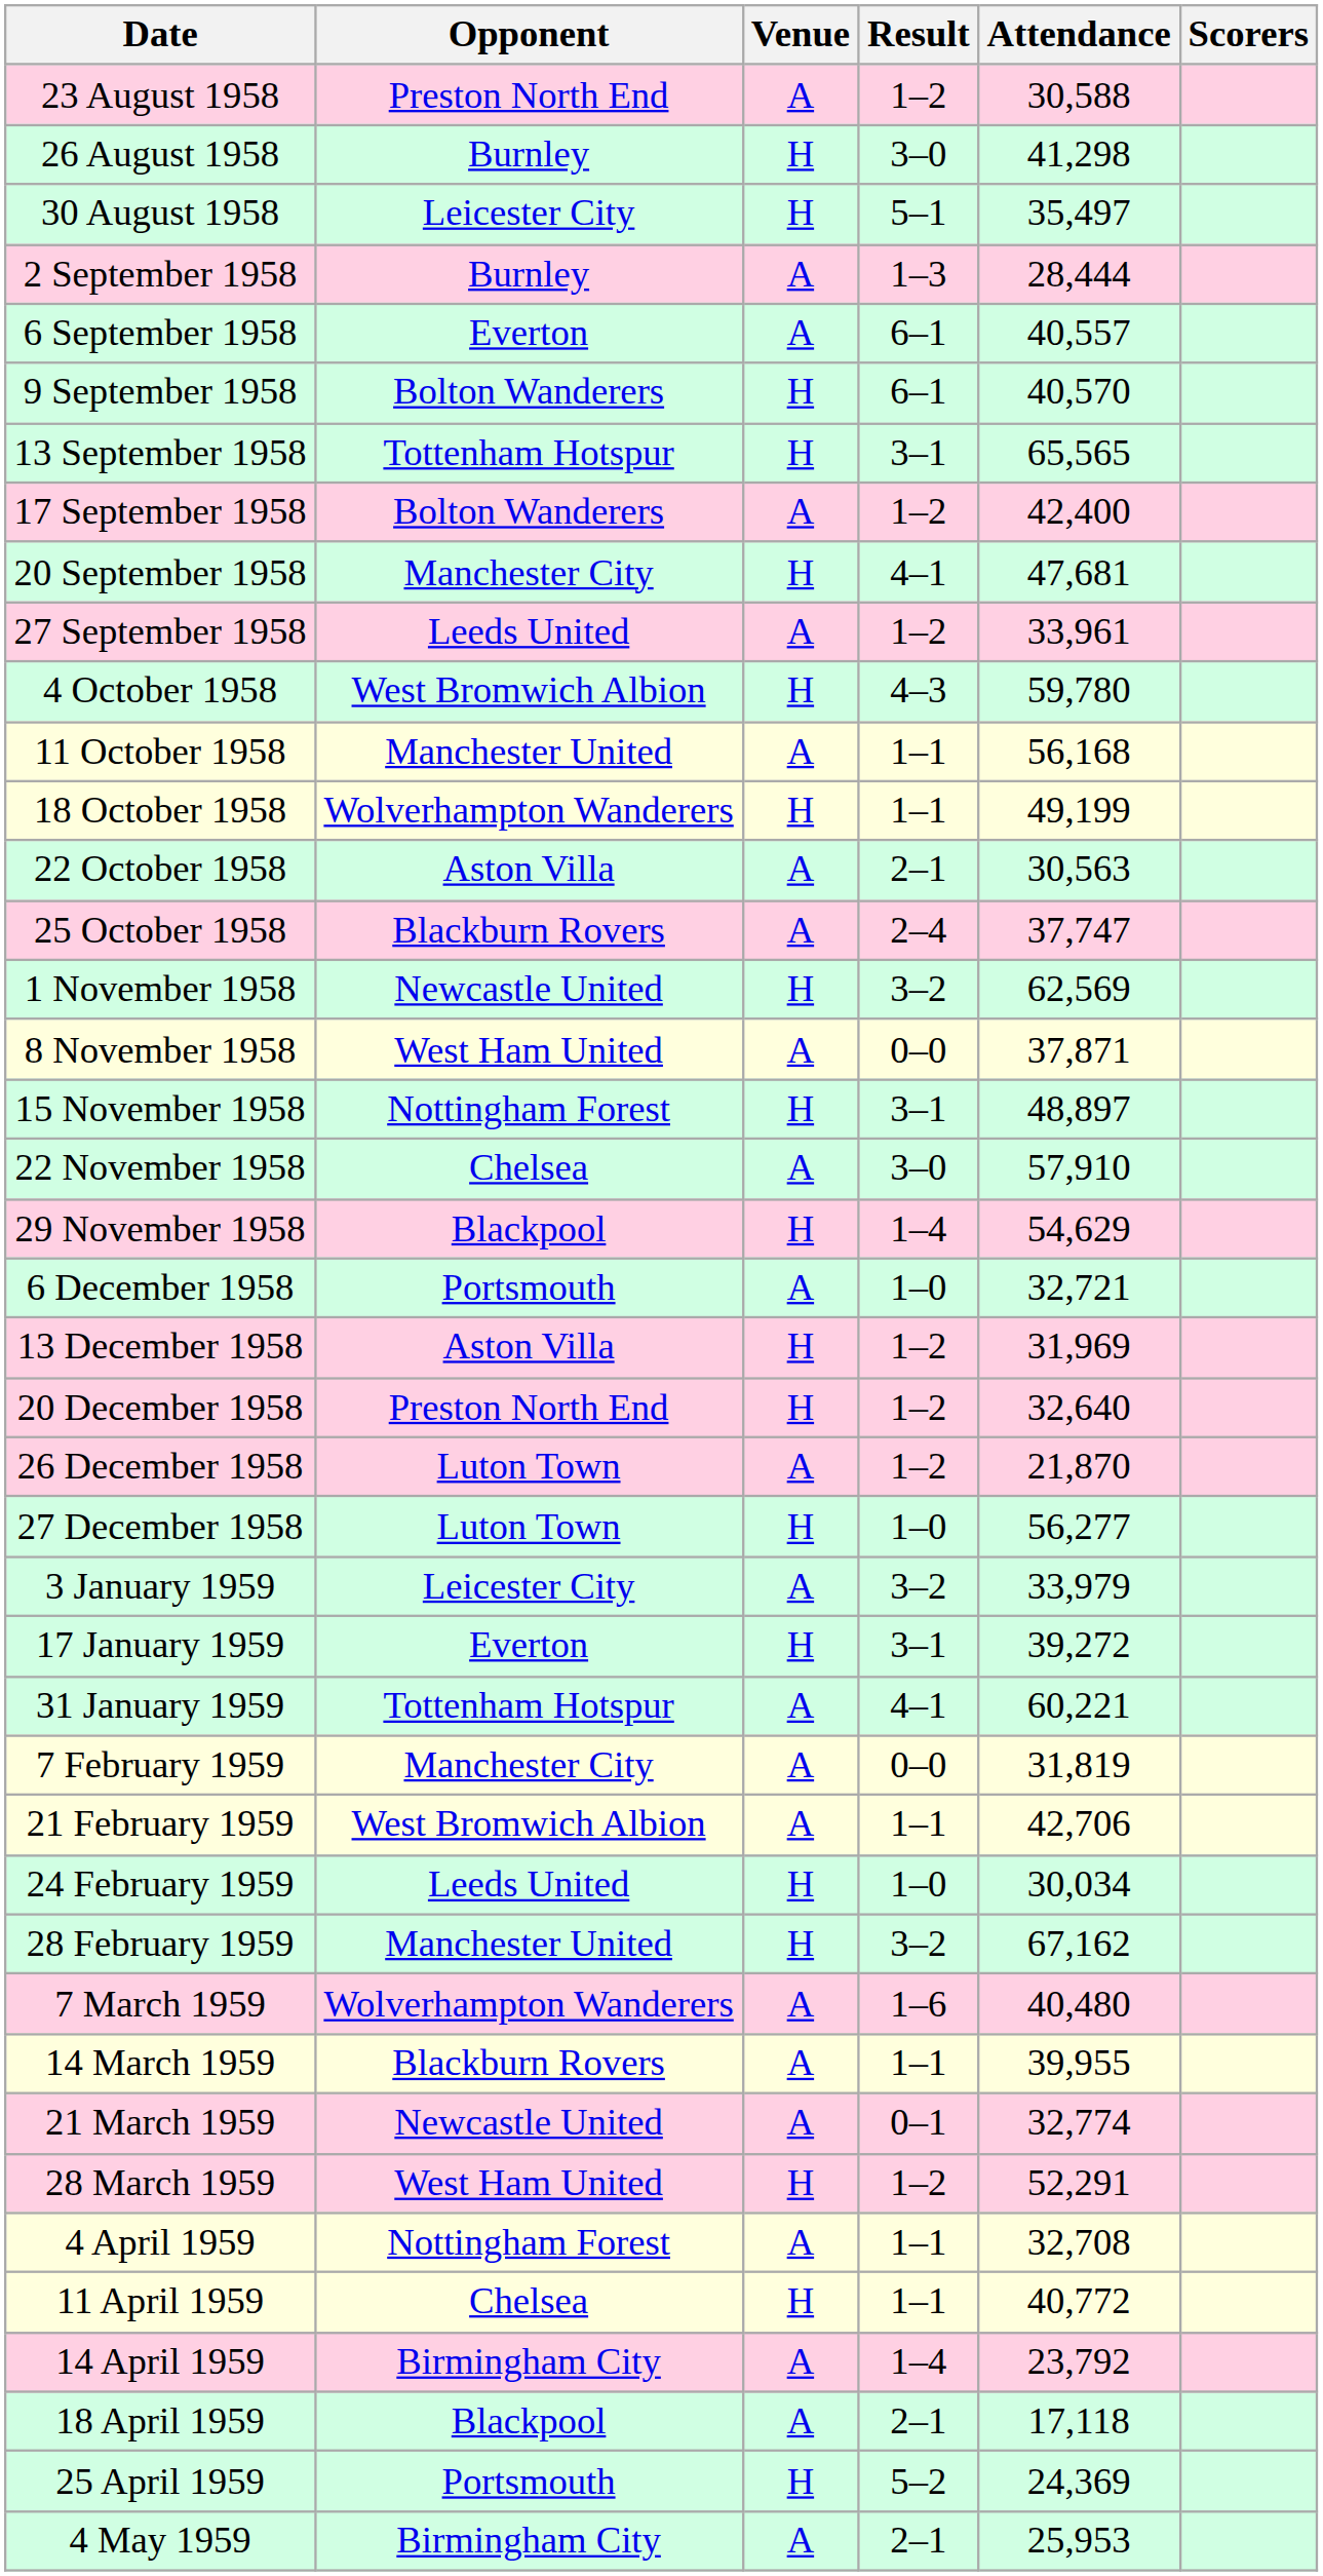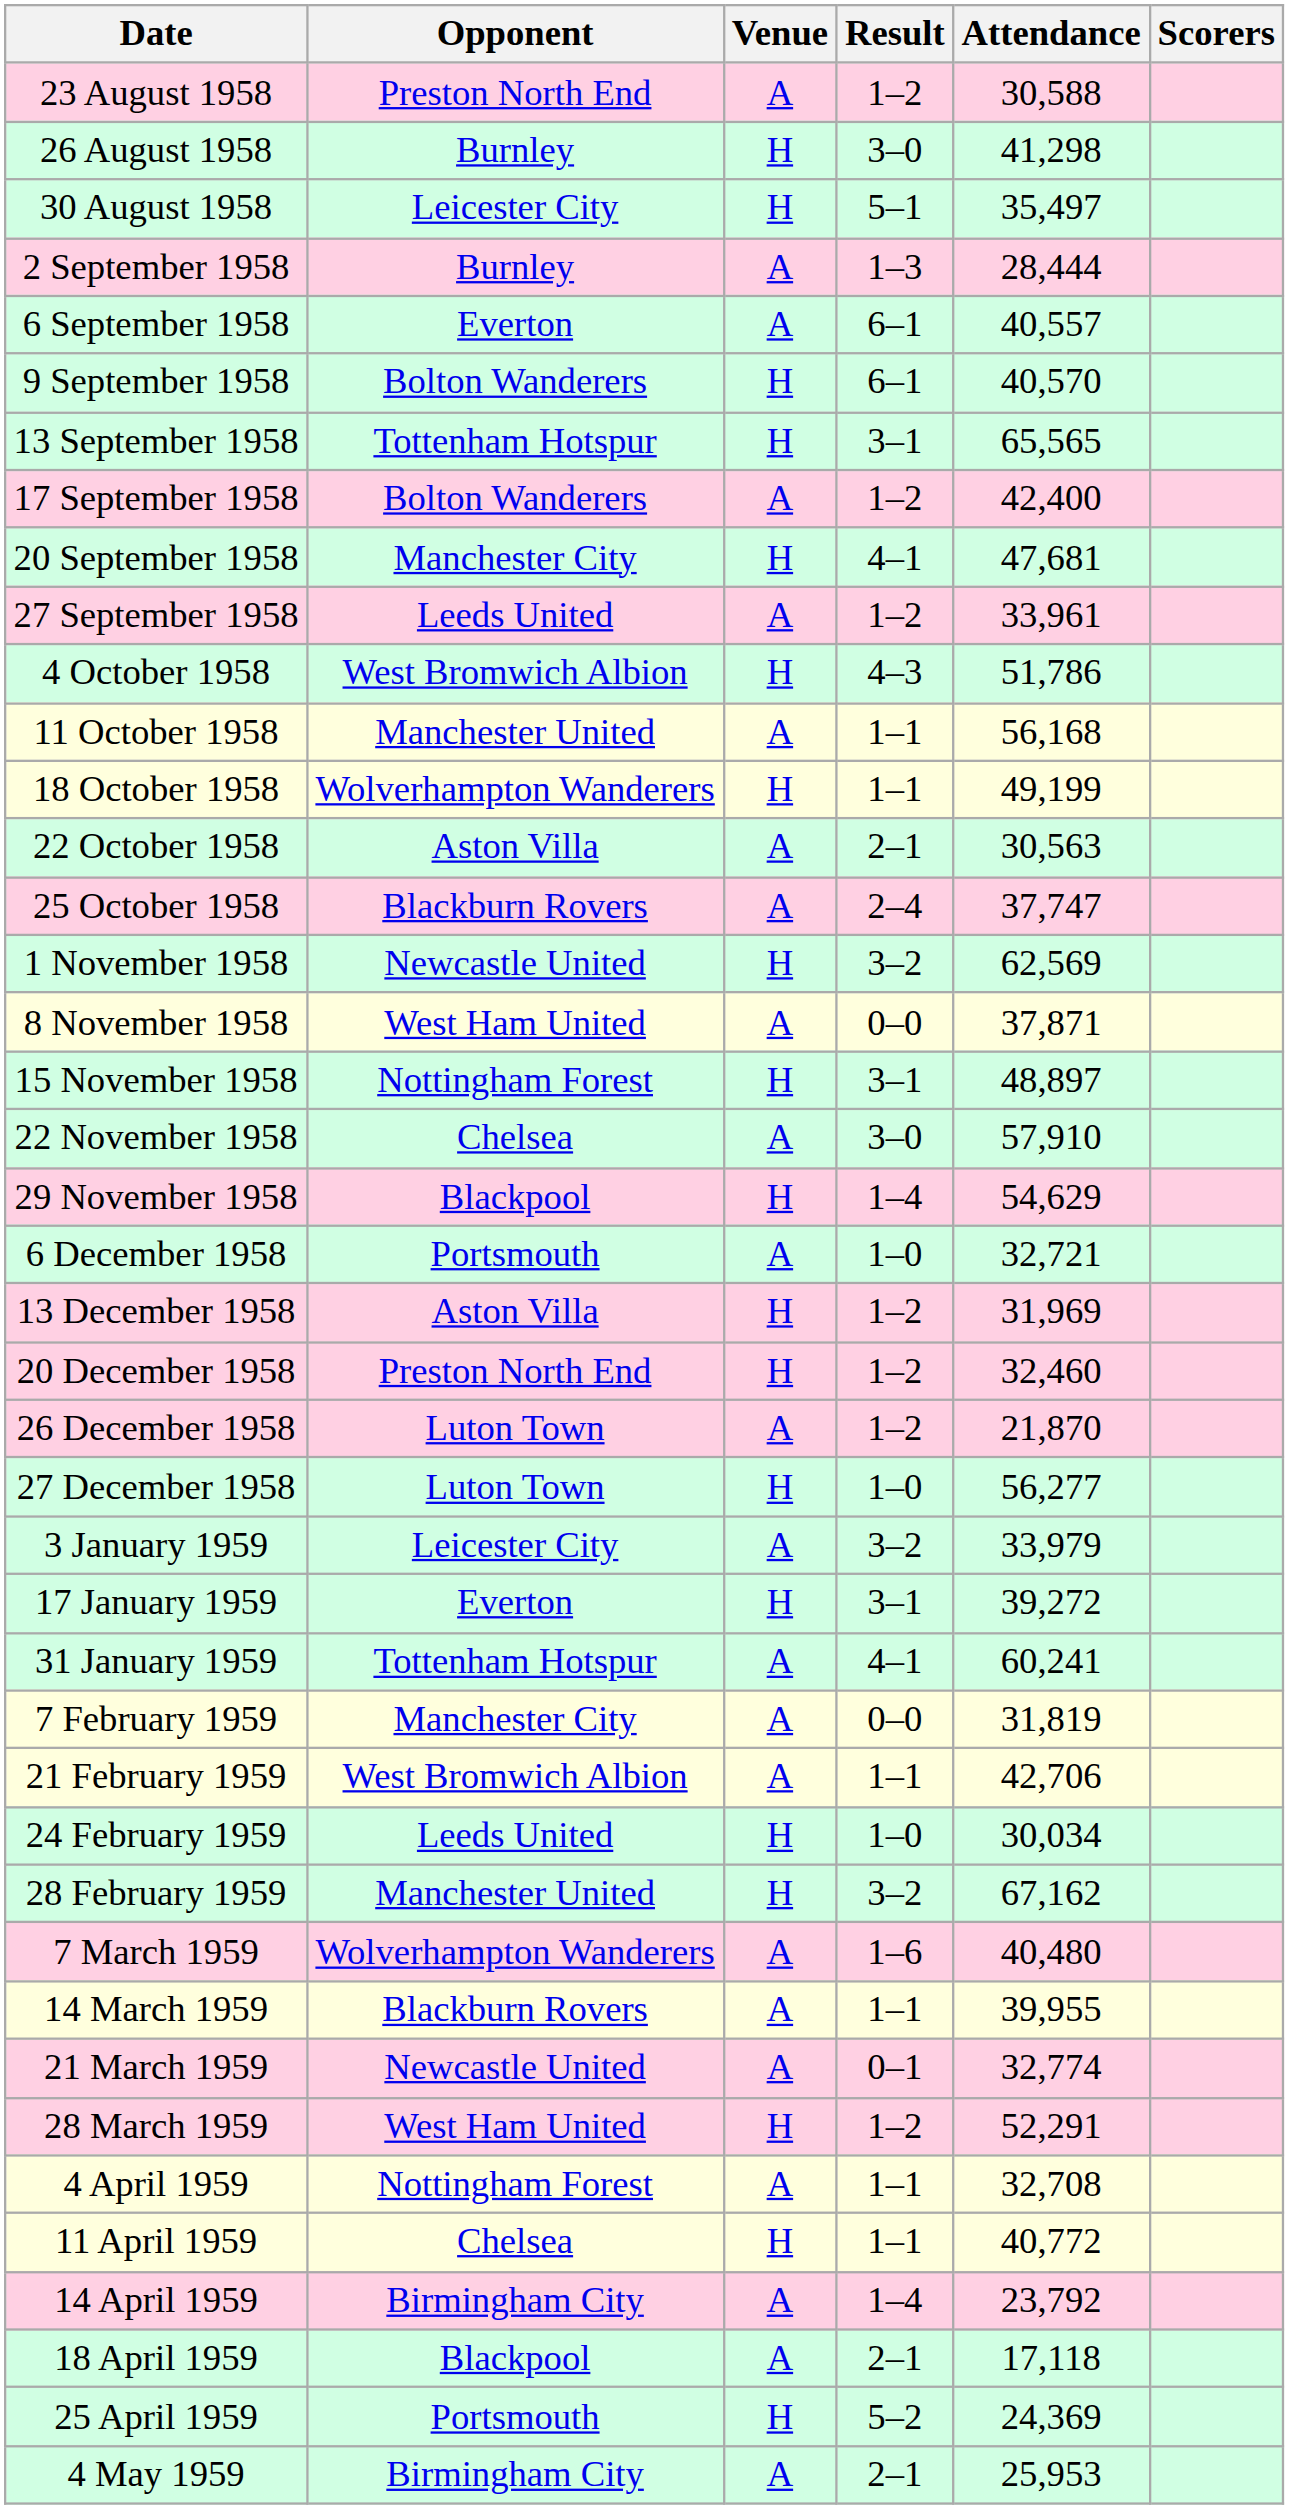 <table class="wikitable sortable" style="text-align:center;">
 <tr>
 <th>Date</th>
 <th>Opponent</th>
 <th>Venue</th>
 <th>Result</th>
 <th>Attendance</th>
 <th>Scorers</th>
 </tr>
 <tr style="background:#ffd0e3;">
 <td>23 August 1958</td>
 <td><a href='#'>Preston North End</a></td>
 <td><a href='#'>A</a></td>
 <td>1–2</td>
 <td>30,588</td>
 <td></td>
 </tr>
 <tr style="background:#d0ffe3;">
 <td>26 August 1958</td>
 <td><a href='#'>Burnley</a></td>
 <td><a href='#'>H</a></td>
 <td>3–0</td>
 <td>41,298</td>
 <td></td>
 </tr>
 <tr style="background:#d0ffe3;">
 <td>30 August 1958</td>
 <td><a href='#'>Leicester City</a></td>
 <td><a href='#'>H</a></td>
 <td>5–1</td>
 <td>35,497</td>
 <td></td>
 </tr>
 <tr style="background:#ffd0e3;">
 <td>2 September 1958</td>
 <td><a href='#'>Burnley</a></td>
 <td><a href='#'>A</a></td>
 <td>1–3</td>
 <td>28,444</td>
 <td></td>
 </tr>
 <tr style="background:#d0ffe3;">
 <td>6 September 1958</td>
 <td><a href='#'>Everton</a></td>
 <td><a href='#'>A</a></td>
 <td>6–1</td>
 <td>40,557</td>
 <td></td>
 </tr>
 <tr style="background:#d0ffe3;">
 <td>9 September 1958</td>
 <td><a href='#'>Bolton Wanderers</a></td>
 <td><a href='#'>H</a></td>
 <td>6–1</td>
 <td>40,570</td>
 <td></td>
 </tr>
 <tr style="background:#d0ffe3;">
 <td>13 September 1958</td>
 <td><a href='#'>Tottenham Hotspur</a></td>
 <td><a href='#'>H</a></td>
 <td>3–1</td>
 <td>65,565</td>
 <td></td>
 </tr>
 <tr style="background:#ffd0e3;">
 <td>17 September 1958</td>
 <td><a href='#'>Bolton Wanderers</a></td>
 <td><a href='#'>A</a></td>
 <td>1–2</td>
 <td>42,400</td>
 <td></td>
 </tr>
 <tr style="background:#d0ffe3;">
 <td>20 September 1958</td>
 <td><a href='#'>Manchester City</a></td>
 <td><a href='#'>H</a></td>
 <td>4–1</td>
 <td>47,681</td>
 <td></td>
 </tr>
 <tr style="background:#ffd0e3;">
 <td>27 September 1958</td>
 <td><a href='#'>Leeds United</a></td>
 <td><a href='#'>A</a></td>
 <td>1–2</td>
 <td>33,961</td>
 <td></td>
 </tr>
 <tr style="background:#d0ffe3;">
 <td>4 October 1958</td>
 <td><a href='#'>West Bromwich Albion</a></td>
 <td><a href='#'>H</a></td>
 <td>4–3</td>
-<td>59,780</td>
+<td>51,786</td>
 <td></td>
 </tr>
 <tr style="background:#ffffdd;">
 <td>11 October 1958</td>
 <td><a href='#'>Manchester United</a></td>
 <td><a href='#'>A</a></td>
 <td>1–1</td>
 <td>56,168</td>
 <td></td>
 </tr>
 <tr style="background:#ffffdd;">
 <td>18 October 1958</td>
 <td><a href='#'>Wolverhampton Wanderers</a></td>
 <td><a href='#'>H</a></td>
 <td>1–1</td>
 <td>49,199</td>
 <td></td>
 </tr>
 <tr style="background:#d0ffe3;">
 <td>22 October 1958</td>
 <td><a href='#'>Aston Villa</a></td>
 <td><a href='#'>A</a></td>
 <td>2–1</td>
 <td>30,563</td>
 <td></td>
 </tr>
 <tr style="background:#ffd0e3;">
 <td>25 October 1958</td>
 <td><a href='#'>Blackburn Rovers</a></td>
 <td><a href='#'>A</a></td>
 <td>2–4</td>
 <td>37,747</td>
 <td></td>
 </tr>
 <tr style="background:#d0ffe3;">
 <td>1 November 1958</td>
 <td><a href='#'>Newcastle United</a></td>
 <td><a href='#'>H</a></td>
 <td>3–2</td>
 <td>62,569</td>
 <td></td>
 </tr>
 <tr style="background:#ffffdd;">
 <td>8 November 1958</td>
 <td><a href='#'>West Ham United</a></td>
 <td><a href='#'>A</a></td>
 <td>0–0</td>
 <td>37,871</td>
 <td></td>
 </tr>
 <tr style="background:#d0ffe3;">
 <td>15 November 1958</td>
 <td><a href='#'>Nottingham Forest</a></td>
 <td><a href='#'>H</a></td>
 <td>3–1</td>
 <td>48,897</td>
 <td></td>
 </tr>
 <tr style="background:#d0ffe3;">
 <td>22 November 1958</td>
 <td><a href='#'>Chelsea</a></td>
 <td><a href='#'>A</a></td>
 <td>3–0</td>
 <td>57,910</td>
 <td></td>
 </tr>
 <tr style="background:#ffd0e3;">
 <td>29 November 1958</td>
 <td><a href='#'>Blackpool</a></td>
 <td><a href='#'>H</a></td>
 <td>1–4</td>
 <td>54,629</td>
 <td></td>
 </tr>
 <tr style="background:#d0ffe3;">
 <td>6 December 1958</td>
 <td><a href='#'>Portsmouth</a></td>
 <td><a href='#'>A</a></td>
 <td>1–0</td>
 <td>32,721</td>
 <td></td>
 </tr>
 <tr style="background:#ffd0e3;">
 <td>13 December 1958</td>
 <td><a href='#'>Aston Villa</a></td>
 <td><a href='#'>H</a></td>
 <td>1–2</td>
 <td>31,969</td>
 <td></td>
 </tr>
 <tr style="background:#ffd0e3;">
 <td>20 December 1958</td>
 <td><a href='#'>Preston North End</a></td>
 <td><a href='#'>H</a></td>
 <td>1–2</td>
-<td>32,640</td>
+<td>32,460</td>
 <td></td>
 </tr>
 <tr style="background:#ffd0e3;">
 <td>26 December 1958</td>
 <td><a href='#'>Luton Town</a></td>
 <td><a href='#'>A</a></td>
 <td>1–2</td>
 <td>21,870</td>
 <td></td>
 </tr>
 <tr style="background:#d0ffe3;">
 <td>27 December 1958</td>
 <td><a href='#'>Luton Town</a></td>
 <td><a href='#'>H</a></td>
 <td>1–0</td>
 <td>56,277</td>
 <td></td>
 </tr>
 <tr style="background:#d0ffe3;">
 <td>3 January 1959</td>
 <td><a href='#'>Leicester City</a></td>
 <td><a href='#'>A</a></td>
 <td>3–2</td>
 <td>33,979</td>
 <td></td>
 </tr>
 <tr style="background:#d0ffe3;">
 <td>17 January 1959</td>
 <td><a href='#'>Everton</a></td>
 <td><a href='#'>H</a></td>
 <td>3–1</td>
 <td>39,272</td>
 <td></td>
 </tr>
 <tr style="background:#d0ffe3;">
 <td>31 January 1959</td>
 <td><a href='#'>Tottenham Hotspur</a></td>
 <td><a href='#'>A</a></td>
 <td>4–1</td>
-<td>60,221</td>
+<td>60,241</td>
 <td></td>
 </tr>
 <tr style="background:#ffffdd;">
 <td>7 February 1959</td>
 <td><a href='#'>Manchester City</a></td>
 <td><a href='#'>A</a></td>
 <td>0–0</td>
 <td>31,819</td>
 <td></td>
 </tr>
 <tr style="background:#ffffdd;">
 <td>21 February 1959</td>
 <td><a href='#'>West Bromwich Albion</a></td>
 <td><a href='#'>A</a></td>
 <td>1–1</td>
 <td>42,706</td>
 <td></td>
 </tr>
 <tr style="background:#d0ffe3;">
 <td>24 February 1959</td>
 <td><a href='#'>Leeds United</a></td>
 <td><a href='#'>H</a></td>
 <td>1–0</td>
 <td>30,034</td>
 <td></td>
 </tr>
 <tr style="background:#d0ffe3;">
 <td>28 February 1959</td>
 <td><a href='#'>Manchester United</a></td>
 <td><a href='#'>H</a></td>
 <td>3–2</td>
 <td>67,162</td>
 <td></td>
 </tr>
 <tr style="background:#ffd0e3;">
 <td>7 March 1959</td>
 <td><a href='#'>Wolverhampton Wanderers</a></td>
 <td><a href='#'>A</a></td>
 <td>1–6</td>
 <td>40,480</td>
 <td></td>
 </tr>
 <tr style="background:#ffffdd;">
 <td>14 March 1959</td>
 <td><a href='#'>Blackburn Rovers</a></td>
 <td><a href='#'>A</a></td>
 <td>1–1</td>
 <td>39,955</td>
 <td></td>
 </tr>
 <tr style="background:#ffd0e3;">
 <td>21 March 1959</td>
 <td><a href='#'>Newcastle United</a></td>
 <td><a href='#'>A</a></td>
 <td>0–1</td>
 <td>32,774</td>
 <td></td>
 </tr>
 <tr style="background:#ffd0e3;">
 <td>28 March 1959</td>
 <td><a href='#'>West Ham United</a></td>
 <td><a href='#'>H</a></td>
 <td>1–2</td>
 <td>52,291</td>
 <td></td>
 </tr>
 <tr style="background:#ffffdd;">
 <td>4 April 1959</td>
 <td><a href='#'>Nottingham Forest</a></td>
 <td><a href='#'>A</a></td>
 <td>1–1</td>
 <td>32,708</td>
 <td></td>
 </tr>
 <tr style="background:#ffffdd;">
 <td>11 April 1959</td>
 <td><a href='#'>Chelsea</a></td>
 <td><a href='#'>H</a></td>
 <td>1–1</td>
 <td>40,772</td>
 <td></td>
 </tr>
 <tr style="background:#ffd0e3;">
 <td>14 April 1959</td>
 <td><a href='#'>Birmingham City</a></td>
 <td><a href='#'>A</a></td>
 <td>1–4</td>
 <td>23,792</td>
 <td></td>
 </tr>
 <tr style="background:#d0ffe3;">
 <td>18 April 1959</td>
 <td><a href='#'>Blackpool</a></td>
 <td><a href='#'>A</a></td>
 <td>2–1</td>
 <td>17,118</td>
 <td></td>
 </tr>
 <tr style="background:#d0ffe3;">
 <td>25 April 1959</td>
 <td><a href='#'>Portsmouth</a></td>
 <td><a href='#'>H</a></td>
 <td>5–2</td>
 <td>24,369</td>
 <td></td>
 </tr>
 <tr style="background:#d0ffe3;">
 <td>4 May 1959</td>
 <td><a href='#'>Birmingham City</a></td>
 <td><a href='#'>A</a></td>
 <td>2–1</td>
 <td>25,953</td>
 <td></td>
 </tr>
 </table>
